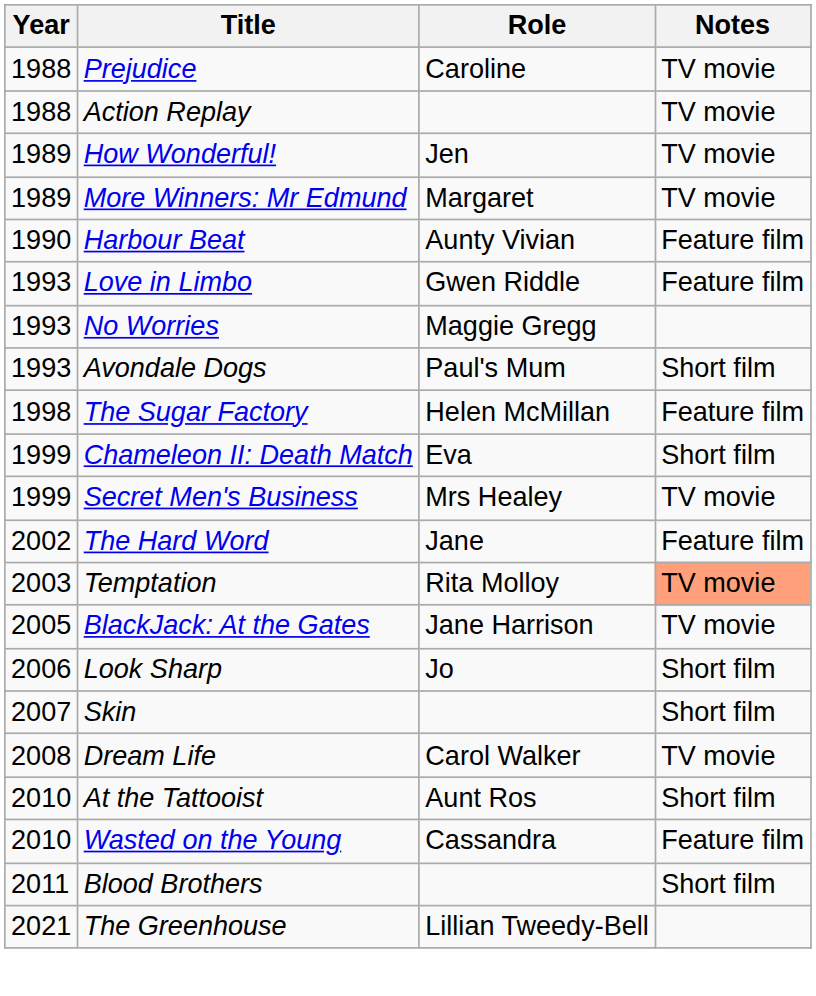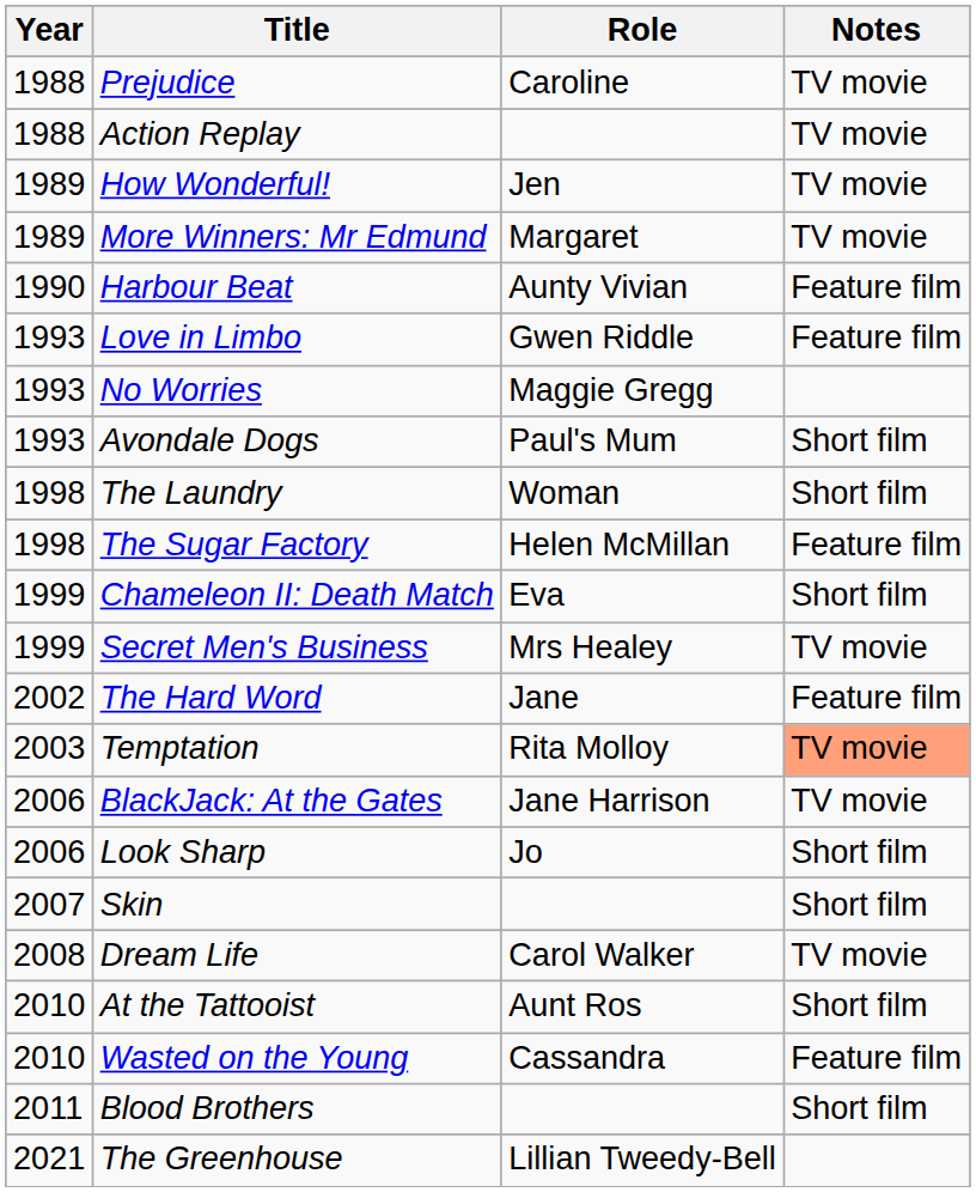 <table class="wikitable plainrowheaders sortable">
 <tr>
 <th scope="col">Year</th>
 <th scope="col">Title</th>
 <th scope="col">Role</th>
 <th class="unsortable">Notes</th>
 </tr>
 <tr>
 <td>1988</td>
 <td><em><a href='#'>Prejudice</a></em></td>
 <td>Caroline</td>
 <td>TV movie</td>
 </tr>
 <tr>
 <td>1988</td>
 <td><em>Action Replay</em></td>
 <td></td>
 <td>TV movie</td>
 </tr>
 <tr>
 <td>1989</td>
 <td><em><a href='#'>How Wonderful!</a></em></td>
 <td>Jen</td>
 <td>TV movie</td>
 </tr>
 <tr>
 <td>1989</td>
 <td><em><a href='#'>More Winners: Mr Edmund</a></em></td>
 <td>Margaret</td>
 <td>TV movie</td>
 </tr>
 <tr>
 <td>1990</td>
 <td><em><a href='#'>Harbour Beat</a></em></td>
 <td>Aunty Vivian</td>
 <td>Feature film</td>
 </tr>
 <tr>
 <td>1993</td>
 <td><em><a href='#'>Love in Limbo</a></em></td>
 <td>Gwen Riddle</td>
 <td>Feature film</td>
 </tr>
 <tr>
 <td>1993</td>
 <td><em><a href='#'>No Worries</a></em></td>
 <td>Maggie Gregg</td>
 <td></td>
 </tr>
 <tr>
 <td>1993</td>
 <td><em>Avondale Dogs</em></td>
 <td>Paul's Mum</td>
 <td>Short film</td>
 </tr>
 <tr>
 <td>1998</td>
+<td><em>The Laundry</em></td>
+<td>Woman</td>
+<td>Short film</td>
+</tr>
+<tr>
+<td>1998</td>
 <td><em><a href='#'>The Sugar Factory</a></em></td>
 <td>Helen McMillan</td>
 <td>Feature film</td>
 </tr>
 <tr>
 <td>1999</td>
 <td><em><a href='#'>Chameleon II: Death Match</a></em></td>
 <td>Eva</td>
 <td>Short film</td>
 </tr>
 <tr>
 <td>1999</td>
 <td><em><a href='#'>Secret Men's Business</a></em></td>
 <td>Mrs Healey</td>
 <td>TV movie</td>
 </tr>
 <tr>
 <td>2002</td>
 <td><em><a href='#'>The Hard Word</a></em></td>
 <td>Jane</td>
 <td>Feature film</td>
 </tr>
 <tr>
 <td>2003</td>
 <td><em>Temptation</em></td>
 <td>Rita Molloy</td>
 <td style="background: lightsalmon;">TV movie</td>
 </tr>
 <tr>
-<td>2005</td>
+<td>2006</td>
 <td><em><a href='#'>BlackJack: At the Gates</a></em></td>
 <td>Jane Harrison</td>
 <td>TV movie</td>
 </tr>
 <tr>
 <td>2006</td>
 <td><em>Look Sharp</em></td>
 <td>Jo</td>
 <td>Short film</td>
 </tr>
 <tr>
 <td>2007</td>
 <td><em>Skin</em></td>
 <td></td>
 <td>Short film</td>
 </tr>
 <tr>
 <td>2008</td>
 <td><em>Dream Life</em></td>
 <td>Carol Walker</td>
 <td>TV movie</td>
 </tr>
 <tr>
 <td>2010</td>
 <td><em>At the Tattooist</em></td>
 <td>Aunt Ros</td>
 <td>Short film</td>
 </tr>
 <tr>
 <td>2010</td>
 <td><em><a href='#'>Wasted on the Young</a></em></td>
 <td>Cassandra</td>
 <td>Feature film</td>
 </tr>
 <tr>
 <td>2011</td>
 <td><em>Blood Brothers</em></td>
 <td></td>
 <td>Short film</td>
 </tr>
 <tr>
 <td>2021</td>
 <td><em>The Greenhouse</em></td>
 <td>Lillian Tweedy-Bell</td>
 <td></td>
 </tr>
 </table>
